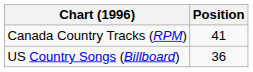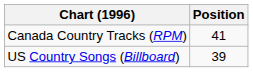 <table class="wikitable sortable">
 <tr>
 <th scope="col">Chart (1996)</th>
 <th scope="col">Position</th>
 </tr>
 <tr>
 <td>Canada Country Tracks (<em><a href='#'>RPM</a></em>)</td>
 <td align="center">41</td>
 </tr>
 <tr>
 <td>US <a href='#'>Country Songs</a> (<em><a href='#'>Billboard</a></em>)</td>
-<td align="center">36</td>
+<td align="center">39</td>
 </tr>
 </table>
